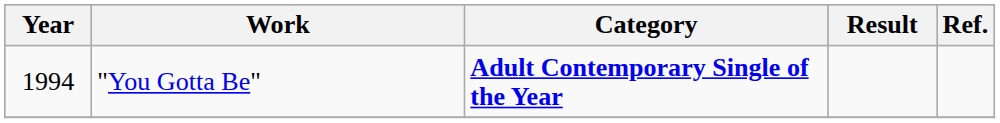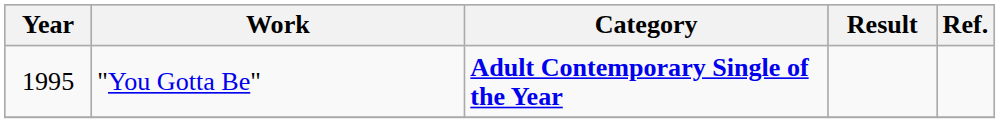 <table class="wikitable sortable">
 <tr>
 <th scope="col" style="width:4em;">Year</th>
 <th scope="col" style="width:29em;">Work</th>
 <th scope="col" style="width:23em;">Category</th>
 <th scope="col" style="width:5em;">Result</th>
 <th class=unsortable>Ref.</th>
 </tr>
 <tr>
-<td style="text-align:center;">1994</td>
+<td style="text-align:center;">1995</td>
 <td>"<a href='#'>You Gotta Be</a>"</td>
 <td><strong><a href='#'>Adult Contemporary Single of the Year</a></strong></td>
 <td></td>
 <td style="text-align:center;"></td>
 </tr>
 <tr>
 </tr>
 </table>
